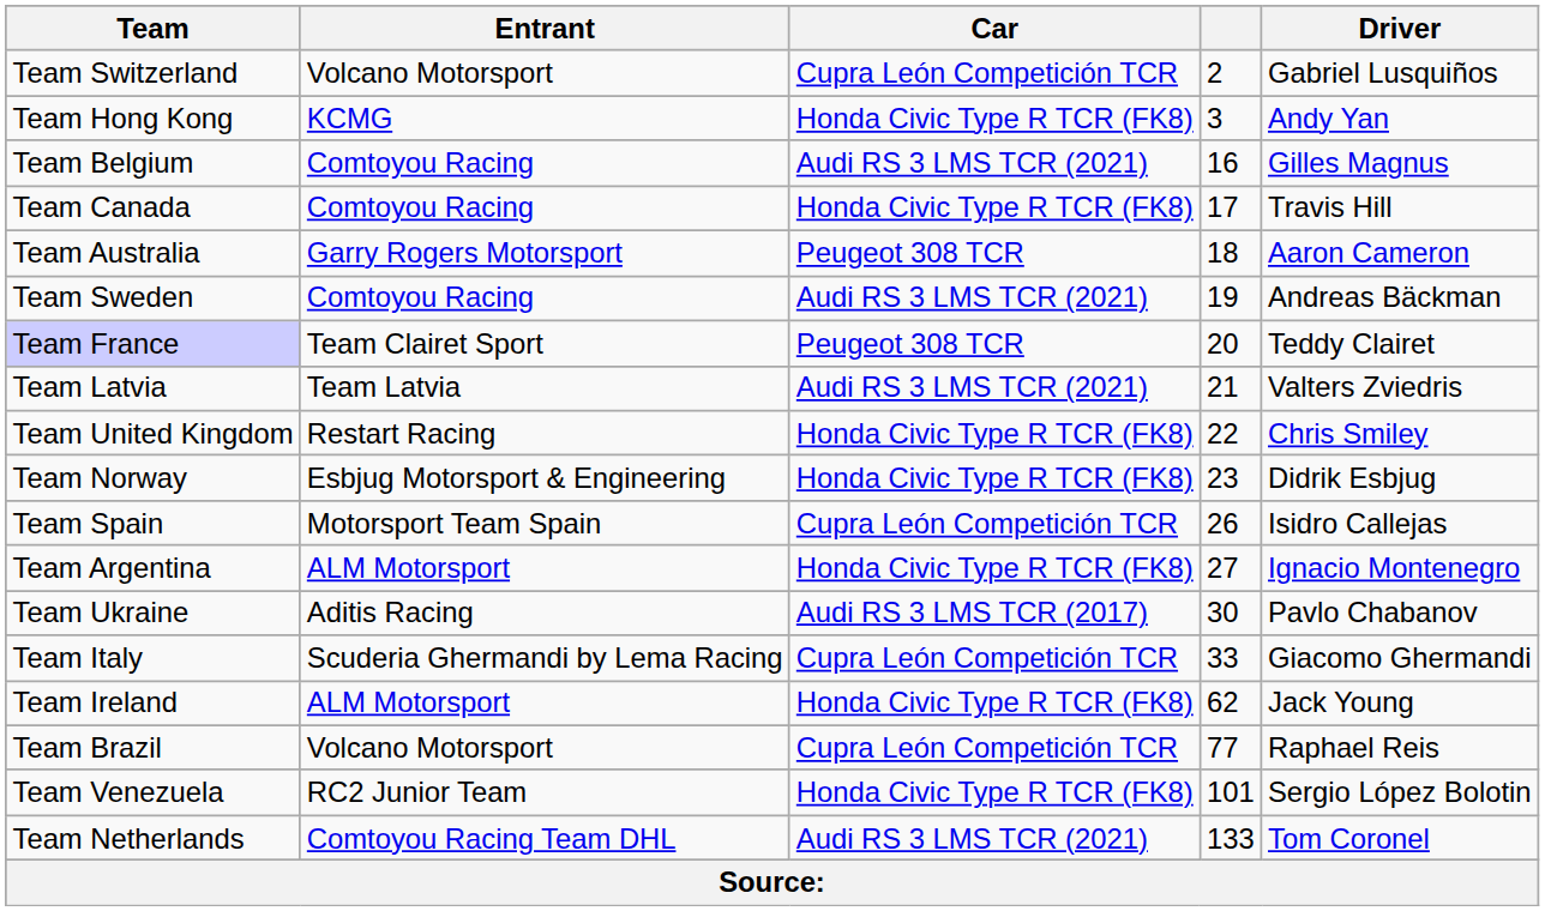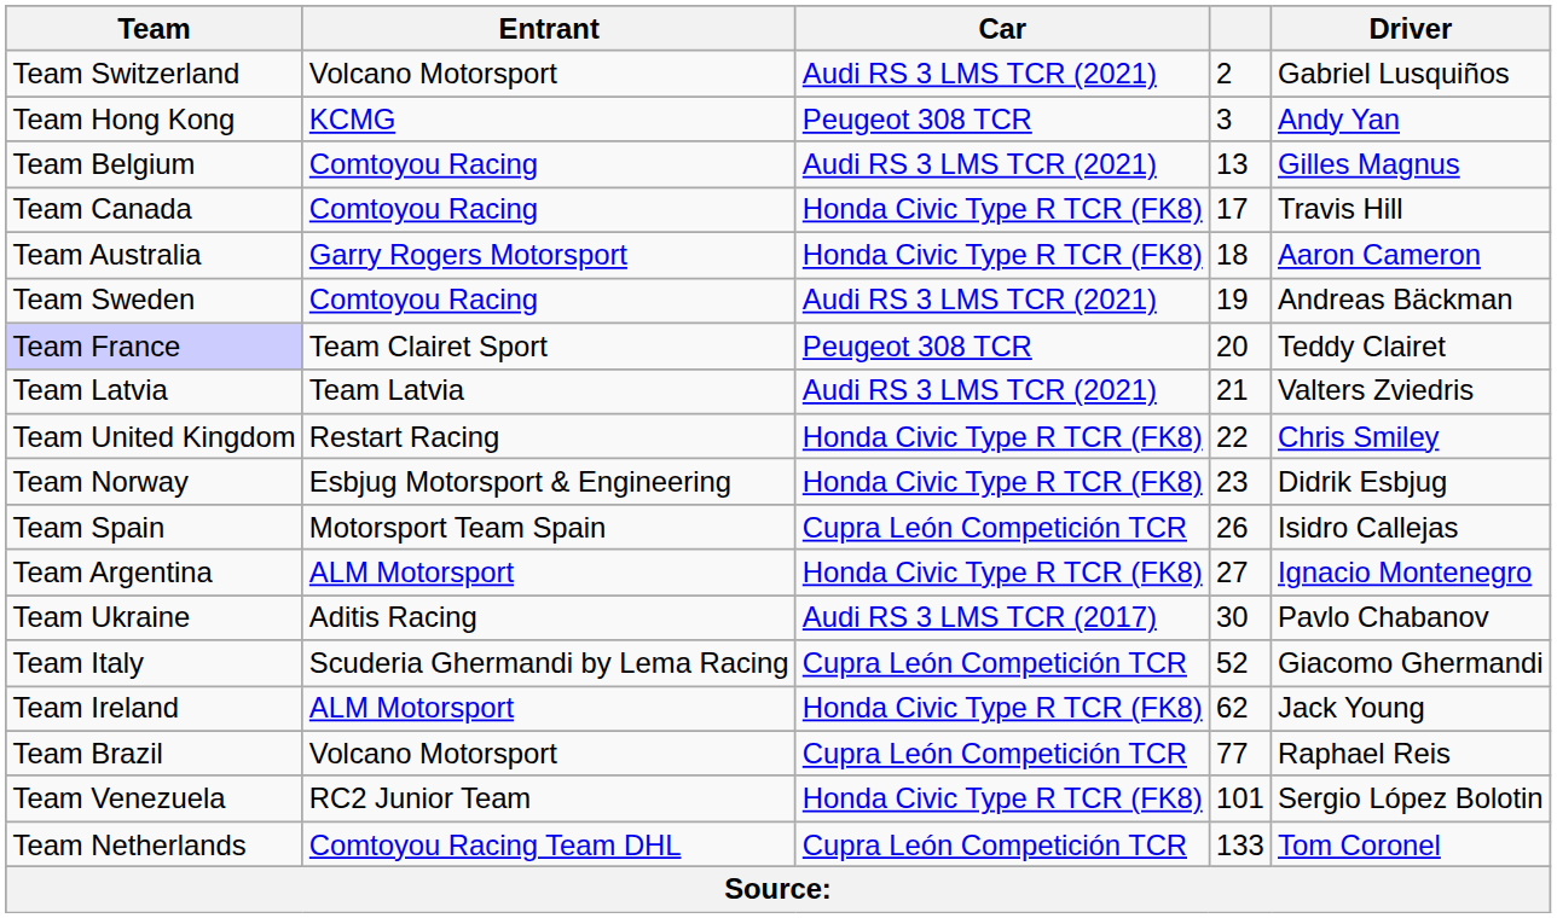 <table class="wikitable" style="font-size: 85%;">
 <tr>
 <th>Team</th>
 <th>Entrant</th>
 <th>Car</th>
 <th></th>
 <th>Driver</th>
 </tr>
 <tr>
 <td> Team Switzerland</td>
 <td> Volcano Motorsport</td>
-<td><a href='#'>Cupra León Competición TCR</a></td>
+<td><a href='#'>Audi RS 3 LMS TCR (2021)</a></td>
 <td>2</td>
 <td>Gabriel Lusquiños</td>
 </tr>
 <tr>
 <td> Team Hong Kong</td>
 <td> <a href='#'>KCMG</a></td>
-<td><a href='#'>Honda Civic Type R TCR (FK8)</a></td>
+<td><a href='#'>Peugeot 308 TCR</a></td>
 <td>3</td>
 <td><a href='#'>Andy Yan</a></td>
 </tr>
 <tr>
 <td> Team Belgium</td>
 <td> <a href='#'>Comtoyou Racing</a></td>
 <td><a href='#'>Audi RS 3 LMS TCR (2021)</a></td>
-<td>16</td>
+<td>13</td>
 <td><a href='#'>Gilles Magnus</a></td>
 </tr>
 <tr>
 <td> Team Canada</td>
 <td> <a href='#'>Comtoyou Racing</a></td>
 <td><a href='#'>Honda Civic Type R TCR (FK8)</a></td>
 <td>17</td>
 <td>Travis Hill</td>
 </tr>
 <tr>
 <td> Team Australia</td>
 <td> <a href='#'>Garry Rogers Motorsport</a></td>
-<td><a href='#'>Peugeot 308 TCR</a></td>
+<td><a href='#'>Honda Civic Type R TCR (FK8)</a></td>
 <td>18</td>
 <td><a href='#'>Aaron Cameron</a></td>
 </tr>
 <tr>
 <td> Team Sweden</td>
 <td> <a href='#'>Comtoyou Racing</a></td>
 <td><a href='#'>Audi RS 3 LMS TCR (2021)</a></td>
 <td>19</td>
 <td>Andreas Bäckman</td>
 </tr>
 <tr>
 <td style="background:#ccccff"> Team France</td>
 <td> Team Clairet Sport</td>
 <td><a href='#'>Peugeot 308 TCR</a></td>
 <td>20</td>
 <td>Teddy Clairet</td>
 </tr>
 <tr>
 <td> Team Latvia</td>
 <td> Team Latvia</td>
 <td><a href='#'>Audi RS 3 LMS TCR (2021)</a></td>
 <td>21</td>
 <td>Valters Zviedris</td>
 </tr>
 <tr>
 <td> Team United Kingdom</td>
 <td> Restart Racing</td>
 <td><a href='#'>Honda Civic Type R TCR (FK8)</a></td>
 <td>22</td>
 <td><a href='#'>Chris Smiley</a></td>
 </tr>
 <tr>
 <td> Team Norway</td>
 <td> Esbjug Motorsport & Engineering</td>
 <td><a href='#'>Honda Civic Type R TCR (FK8)</a></td>
 <td>23</td>
 <td>Didrik Esbjug</td>
 </tr>
 <tr>
 <td> Team Spain</td>
 <td> Motorsport Team Spain</td>
 <td><a href='#'>Cupra León Competición TCR</a></td>
 <td>26</td>
 <td>Isidro Callejas</td>
 </tr>
 <tr>
 <td> Team Argentina</td>
 <td> <a href='#'>ALM Motorsport</a></td>
 <td><a href='#'>Honda Civic Type R TCR (FK8)</a></td>
 <td>27</td>
 <td><a href='#'>Ignacio Montenegro</a></td>
 </tr>
 <tr>
 <td> Team Ukraine</td>
 <td> Aditis Racing</td>
 <td><a href='#'>Audi RS 3 LMS TCR (2017)</a></td>
 <td>30</td>
 <td>Pavlo Chabanov</td>
 </tr>
 <tr>
 <td> Team Italy</td>
 <td> Scuderia Ghermandi by Lema Racing</td>
 <td><a href='#'>Cupra León Competición TCR</a></td>
-<td>33</td>
+<td>52</td>
 <td>Giacomo Ghermandi</td>
 </tr>
 <tr>
 <td> Team Ireland</td>
 <td> <a href='#'>ALM Motorsport</a></td>
 <td><a href='#'>Honda Civic Type R TCR (FK8)</a></td>
 <td>62</td>
 <td>Jack Young</td>
 </tr>
 <tr>
 <td> Team Brazil</td>
 <td> Volcano Motorsport</td>
 <td><a href='#'>Cupra León Competición TCR</a></td>
 <td>77</td>
 <td>Raphael Reis</td>
 </tr>
 <tr>
 <td> Team Venezuela</td>
 <td> RC2 Junior Team</td>
 <td><a href='#'>Honda Civic Type R TCR (FK8)</a></td>
 <td>101</td>
 <td>Sergio López Bolotin</td>
 </tr>
 <tr>
 <td> Team Netherlands</td>
 <td> <a href='#'>Comtoyou Racing Team DHL</a></td>
-<td><a href='#'>Audi RS 3 LMS TCR (2021)</a></td>
+<td><a href='#'>Cupra León Competición TCR</a></td>
 <td>133</td>
 <td><a href='#'>Tom Coronel</a></td>
 </tr>
 <tr>
 <th colspan=5>Source:</th>
 </tr>
 </table>
